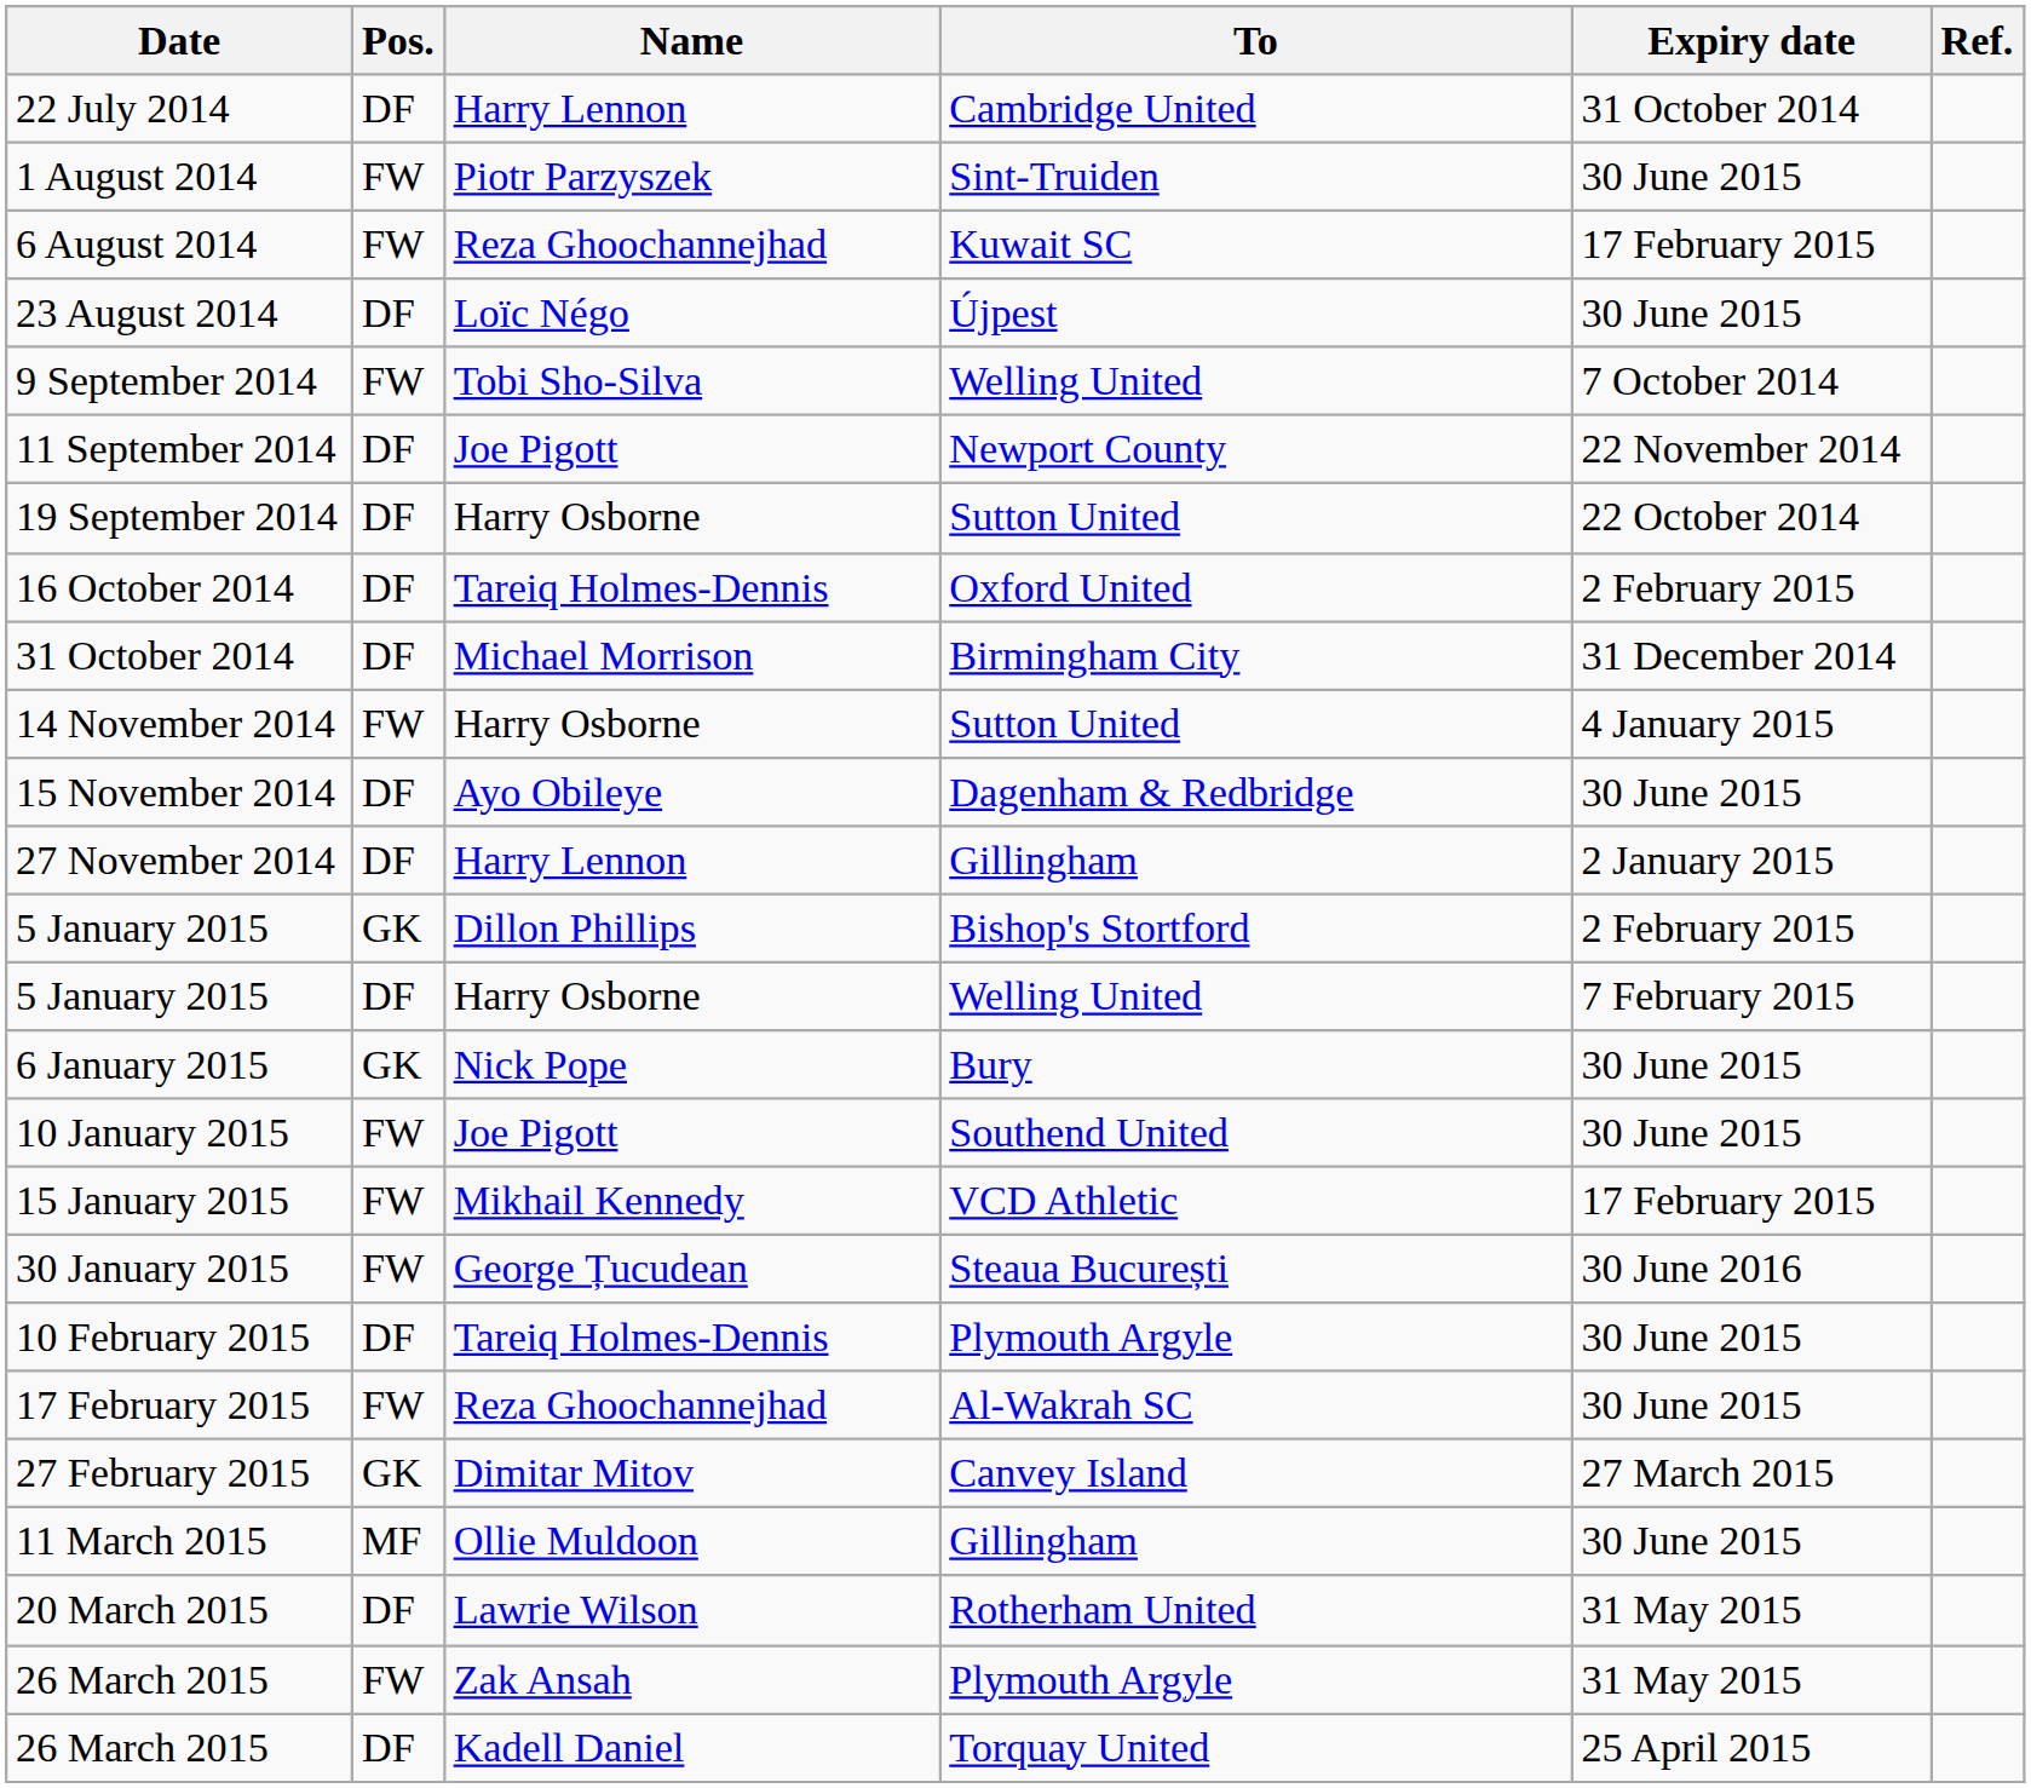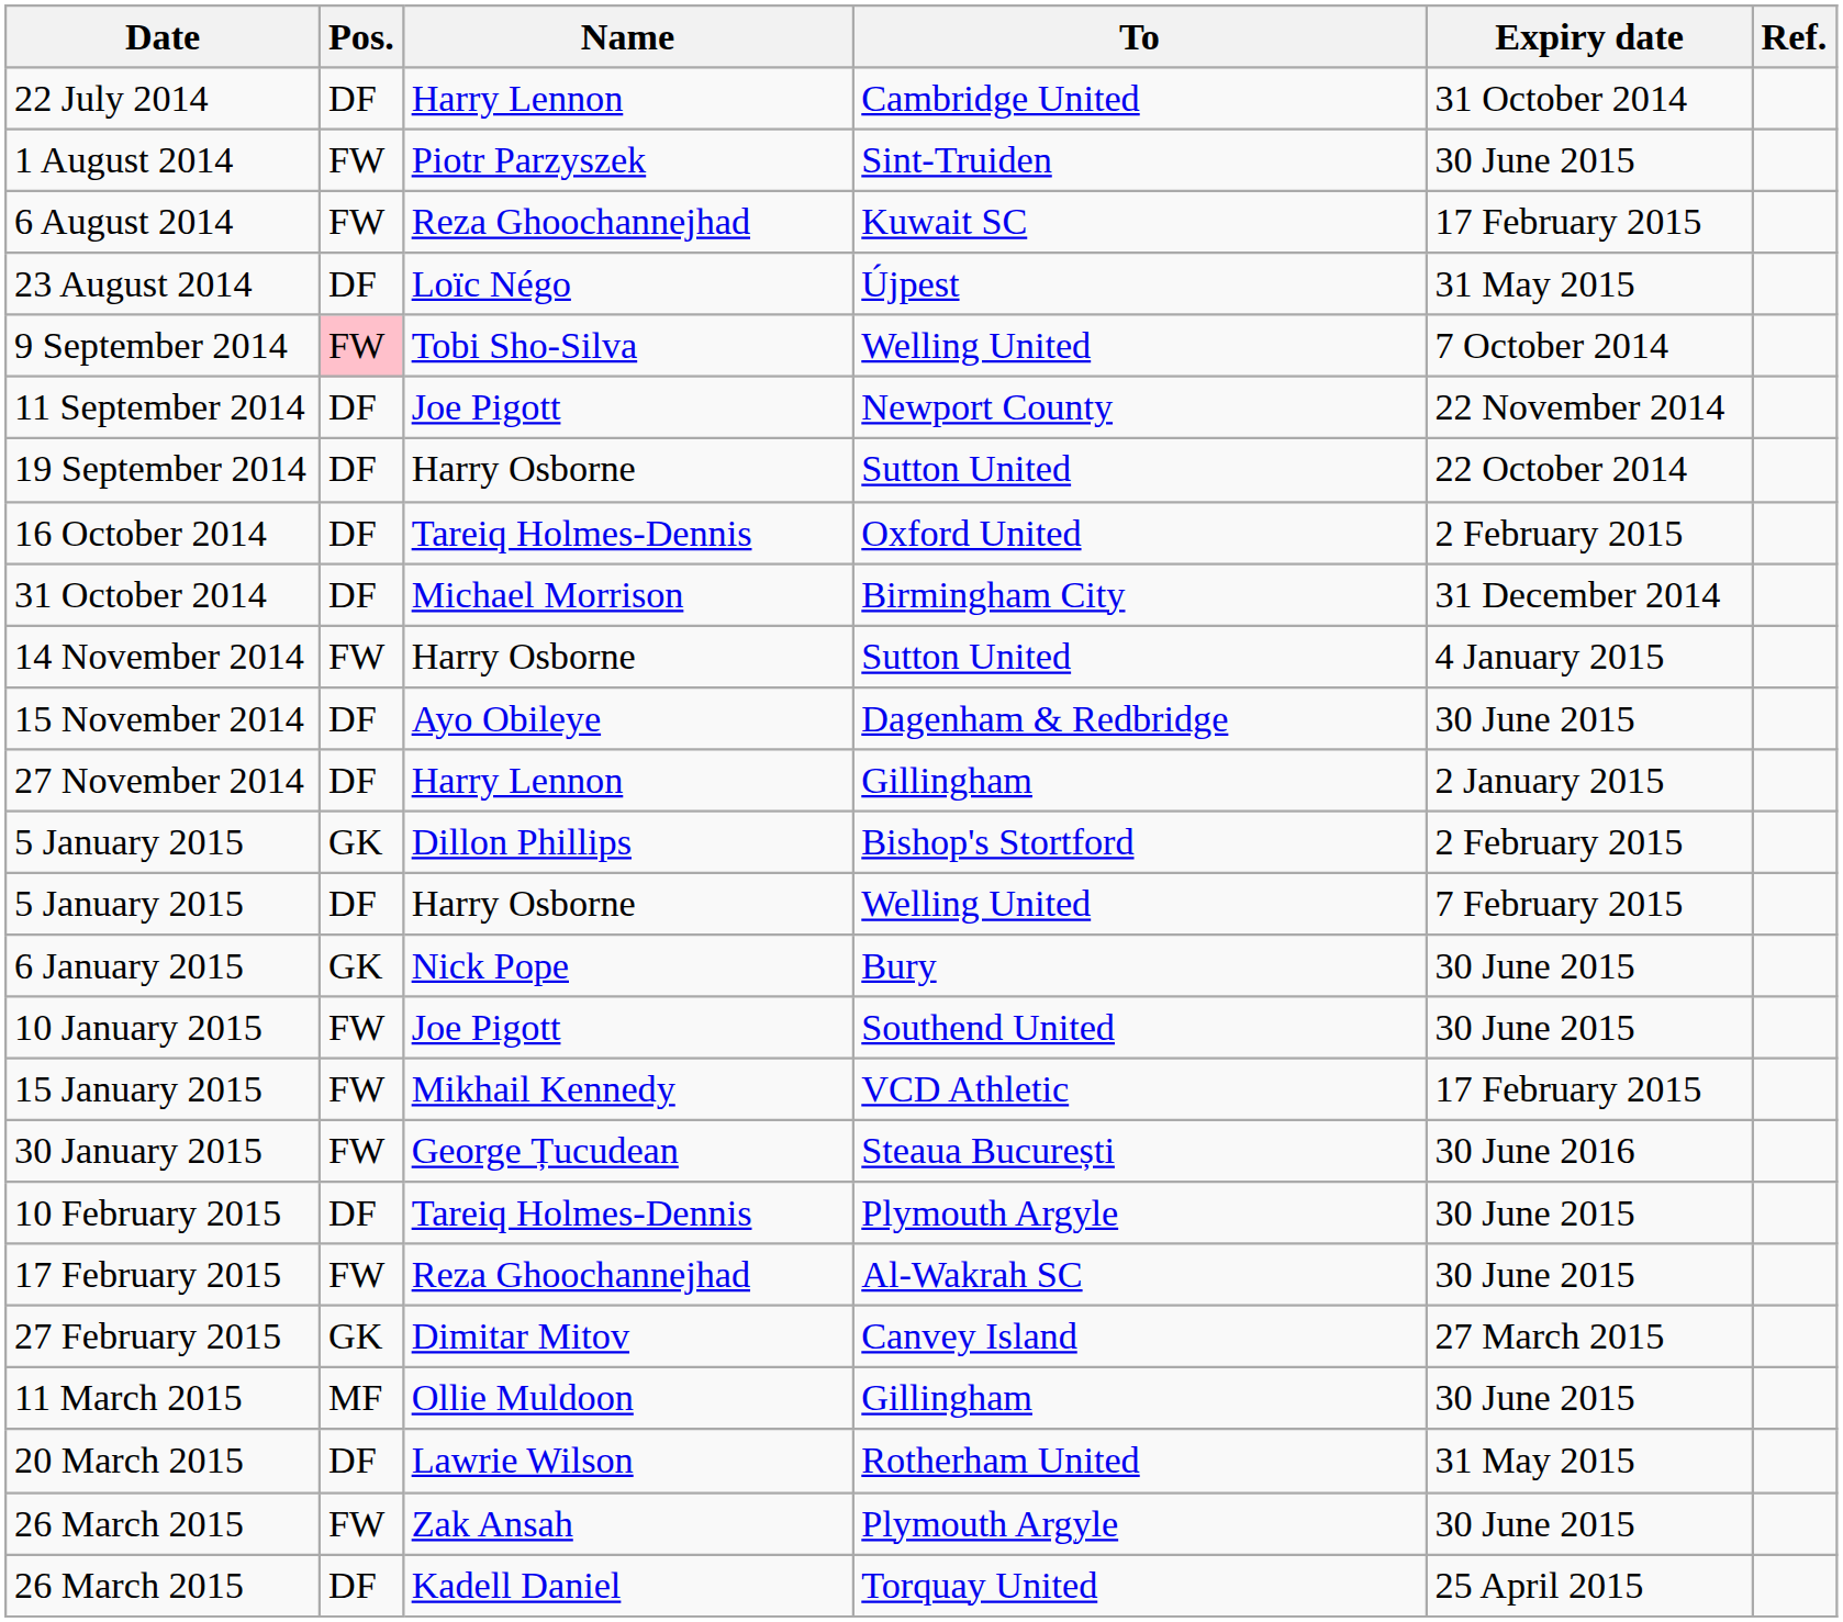 <table class="wikitable" style="font-size:95%;">
 <tr>
 <th style="width:120px;">Date</th>
 <th style="width:25px;">Pos.</th>
 <th style="width:175px;">Name</th>
 <th style="width:225px;">To</th>
 <th style="width:125px;">Expiry date</th>
 <th style="width:25px;">Ref.</th>
 </tr>
 <tr>
 <td>22 July 2014</td>
 <td>DF</td>
 <td> <a href='#'>Harry Lennon</a></td>
 <td> <a href='#'>Cambridge United</a></td>
 <td>31 October 2014</td>
 <td></td>
 </tr>
 <tr>
 <td>1 August 2014</td>
 <td>FW</td>
 <td> <a href='#'>Piotr Parzyszek</a></td>
 <td> <a href='#'>Sint-Truiden</a></td>
 <td>30 June 2015</td>
 <td></td>
 </tr>
 <tr>
 <td>6 August 2014</td>
 <td>FW</td>
 <td> <a href='#'>Reza Ghoochannejhad</a></td>
 <td> <a href='#'>Kuwait SC</a></td>
 <td>17 February 2015</td>
 <td></td>
 </tr>
 <tr>
 <td>23 August 2014</td>
 <td>DF</td>
 <td> <a href='#'>Loïc Négo</a></td>
 <td> <a href='#'>Újpest</a></td>
-<td>30 June 2015</td>
+<td>31 May 2015</td>
 <td></td>
 </tr>
 <tr>
 <td>9 September 2014</td>
-<td>FW</td>
+<td style="background: pink;">FW</td>
 <td> <a href='#'>Tobi Sho-Silva</a></td>
 <td> <a href='#'>Welling United</a></td>
 <td>7 October 2014</td>
 <td></td>
 </tr>
 <tr>
 <td>11 September 2014</td>
 <td>DF</td>
 <td> <a href='#'>Joe Pigott</a></td>
 <td> <a href='#'>Newport County</a></td>
 <td>22 November 2014</td>
 <td></td>
 </tr>
 <tr>
 <td>19 September 2014</td>
 <td>DF</td>
 <td> Harry Osborne</td>
 <td> <a href='#'>Sutton United</a></td>
 <td>22 October 2014</td>
 <td></td>
 </tr>
 <tr>
 <td>16 October 2014</td>
 <td>DF</td>
 <td> <a href='#'>Tareiq Holmes-Dennis</a></td>
 <td> <a href='#'>Oxford United</a></td>
 <td>2 February 2015</td>
 <td></td>
 </tr>
 <tr>
 <td>31 October 2014</td>
 <td>DF</td>
 <td> <a href='#'>Michael Morrison</a></td>
 <td> <a href='#'>Birmingham City</a></td>
 <td>31 December 2014</td>
 <td></td>
 </tr>
 <tr>
 <td>14 November 2014</td>
 <td>FW</td>
 <td> Harry Osborne</td>
 <td> <a href='#'>Sutton United</a></td>
 <td>4 January 2015</td>
 <td></td>
 </tr>
 <tr>
 <td>15 November 2014</td>
 <td>DF</td>
 <td> <a href='#'>Ayo Obileye</a></td>
 <td> <a href='#'>Dagenham & Redbridge</a></td>
 <td>30 June 2015</td>
 <td></td>
 </tr>
 <tr>
 <td>27 November 2014</td>
 <td>DF</td>
 <td> <a href='#'>Harry Lennon</a></td>
 <td> <a href='#'>Gillingham</a></td>
 <td>2 January 2015</td>
 <td></td>
 </tr>
 <tr>
 <td>5 January 2015</td>
 <td>GK</td>
 <td> <a href='#'>Dillon Phillips</a></td>
 <td> <a href='#'>Bishop's Stortford</a></td>
 <td>2 February 2015</td>
 <td></td>
 </tr>
 <tr>
 <td>5 January 2015</td>
 <td>DF</td>
 <td> Harry Osborne</td>
 <td> <a href='#'>Welling United</a></td>
 <td>7 February 2015</td>
 <td></td>
 </tr>
 <tr>
 <td>6 January 2015</td>
 <td>GK</td>
 <td> <a href='#'>Nick Pope</a></td>
 <td> <a href='#'>Bury</a></td>
 <td>30 June 2015</td>
 <td></td>
 </tr>
 <tr>
 <td>10 January 2015</td>
 <td>FW</td>
 <td> <a href='#'>Joe Pigott</a></td>
 <td> <a href='#'>Southend United</a></td>
 <td>30 June 2015</td>
 <td></td>
 </tr>
 <tr>
 <td>15 January 2015</td>
 <td>FW</td>
 <td> <a href='#'>Mikhail Kennedy</a></td>
 <td> <a href='#'>VCD Athletic</a></td>
 <td>17 February 2015</td>
 <td></td>
 </tr>
 <tr>
 <td>30 January 2015</td>
 <td>FW</td>
 <td> <a href='#'>George Țucudean</a></td>
 <td> <a href='#'>Steaua București</a></td>
 <td>30 June 2016</td>
 <td></td>
 </tr>
 <tr>
 <td>10 February 2015</td>
 <td>DF</td>
 <td> <a href='#'>Tareiq Holmes-Dennis</a></td>
 <td> <a href='#'>Plymouth Argyle</a></td>
 <td>30 June 2015</td>
 <td></td>
 </tr>
 <tr>
 <td>17 February 2015</td>
 <td>FW</td>
 <td> <a href='#'>Reza Ghoochannejhad</a></td>
 <td> <a href='#'>Al-Wakrah SC</a></td>
 <td>30 June 2015</td>
 <td></td>
 </tr>
 <tr>
 <td>27 February 2015</td>
 <td>GK</td>
 <td> <a href='#'>Dimitar Mitov</a></td>
 <td> <a href='#'>Canvey Island</a></td>
 <td>27 March 2015</td>
 <td></td>
 </tr>
 <tr>
 <td>11 March 2015</td>
 <td>MF</td>
 <td> <a href='#'>Ollie Muldoon</a></td>
 <td> <a href='#'>Gillingham</a></td>
 <td>30 June 2015</td>
 <td></td>
 </tr>
 <tr>
 <td>20 March 2015</td>
 <td>DF</td>
 <td> <a href='#'>Lawrie Wilson</a></td>
 <td> <a href='#'>Rotherham United</a></td>
 <td>31 May 2015</td>
 <td></td>
 </tr>
 <tr>
 <td>26 March 2015</td>
 <td>FW</td>
 <td> <a href='#'>Zak Ansah</a></td>
 <td> <a href='#'>Plymouth Argyle</a></td>
-<td>31 May 2015</td>
+<td>30 June 2015</td>
 <td></td>
 </tr>
 <tr>
 <td>26 March 2015</td>
 <td>DF</td>
 <td> <a href='#'>Kadell Daniel</a></td>
 <td> <a href='#'>Torquay United</a></td>
 <td>25 April 2015</td>
 <td></td>
 </tr>
 </table>
